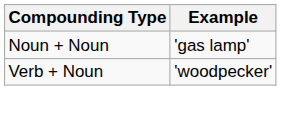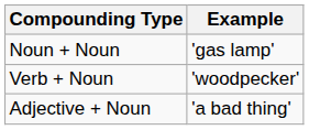 <table class="wikitable">
 <tr>
 <th>Compounding Type</th>
 <th>Example</th>
 </tr>
 <tr>
 <td>Noun + Noun</td>
 <td>'gas lamp'</td>
 </tr>
 <tr>
 <td>Verb + Noun</td>
 <td>'woodpecker'</td>
 </tr>
+<tr>
+<td>Adjective + Noun</td>
+<td>'a bad thing'</td>
+</tr>
 </table>
